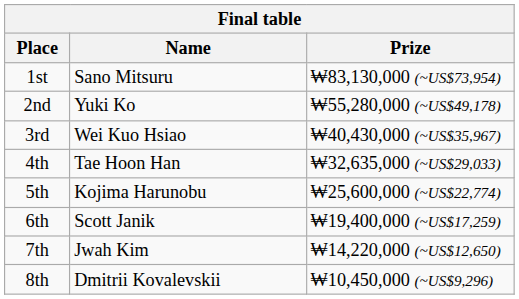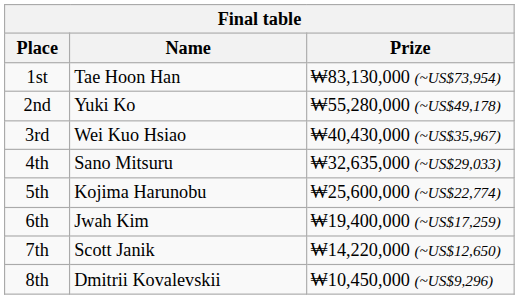 <table class="wikitable">
 <tr>
 <th colspan="3">Final table</th>
 </tr>
 <tr>
 <th style="width:50px;">Place</th>
 <th style="width:200px;">Name</th>
 <th style="width:175px;">Prize</th>
 </tr>
 <tr>
 <td style="text-align:center;">1st</td>
-<td> Sano Mitsuru</td>
+<td> Tae Hoon Han</td>
 <td>₩83,130,000 <small><em>(~US$73,954)</em></small></td>
 </tr>
 <tr>
 <td style="text-align:center;">2nd</td>
 <td> Yuki Ko</td>
 <td>₩55,280,000 <small><em>(~US$49,178)</em></small></td>
 </tr>
 <tr>
 <td style="text-align:center;">3rd</td>
 <td> Wei Kuo Hsiao</td>
 <td>₩40,430,000 <small><em>(~US$35,967)</em></small></td>
 </tr>
 <tr>
 <td style="text-align:center;">4th</td>
-<td> Tae Hoon Han</td>
+<td> Sano Mitsuru</td>
 <td>₩32,635,000 <small><em>(~US$29,033)</em></small></td>
 </tr>
 <tr>
 <td style="text-align:center;">5th</td>
 <td> Kojima Harunobu</td>
 <td>₩25,600,000 <small><em>(~US$22,774)</em></small></td>
 </tr>
 <tr>
 <td style="text-align:center;">6th</td>
-<td> Scott Janik</td>
+<td> Jwah Kim</td>
 <td>₩19,400,000 <small><em>(~US$17,259)</em></small></td>
 </tr>
 <tr>
 <td style="text-align:center;">7th</td>
-<td> Jwah Kim</td>
+<td> Scott Janik</td>
 <td>₩14,220,000 <small><em>(~US$12,650)</em></small></td>
 </tr>
 <tr>
 <td style="text-align:center;">8th</td>
 <td> Dmitrii Kovalevskii</td>
 <td>₩10,450,000 <small><em>(~US$9,296)</em></small></td>
 </tr>
 </table>
